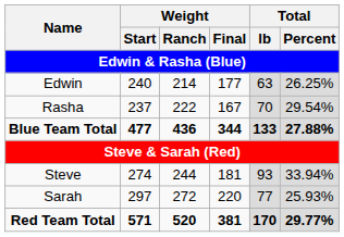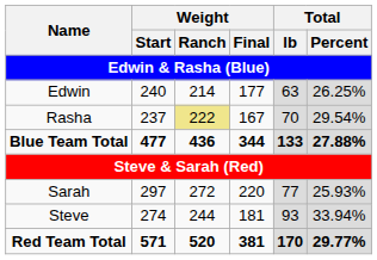 <table class="wikitable" style="text-align:center;" align="right">
 <tr>
 <th rowspan=2>Name</th>
 <th colspan=3>Weight</th>
 <th colspan=2>Total</th>
 </tr>
 <tr>
 <th>Start</th>
 <th>Ranch</th>
 <th>Final</th>
 <th>lb</th>
 <th>Percent</th>
 </tr>
 <tr>
 <td colspan=6 style="background-color:blue; color:white; font-weight:bold">Edwin & Rasha (Blue)</td>
 </tr>
 <tr>
 <td>Edwin</td>
 <td>240</td>
 <td>214</td>
 <td>177</td>
 <td bgcolor="gainsboro">63</td>
 <td bgcolor="gainsboro">26.25%</td>
 </tr>
 <tr>
 <td>Rasha</td>
 <td>237</td>
-<td>222</td>
+<td style="background: khaki;">222</td>
 <td>167</td>
 <td bgcolor="gainsboro">70</td>
 <td bgcolor="gainsboro">29.54%</td>
 </tr>
 <tr style="font-weight: bold">
 <td>Blue Team Total</td>
 <td>477</td>
 <td>436</td>
 <td>344</td>
 <td bgcolor="gainsboro">133</td>
 <td bgcolor="gainsboro">27.88%</td>
 </tr>
 <tr>
 <td colspan=6 style="background-color:red; color:white; font-weight:bold">Steve & Sarah (Red)</td>
 </tr>
 <tr>
+<td>Sarah</td>
+<td>297</td>
+<td>272</td>
+<td>220</td>
+<td bgcolor="gainsboro">77</td>
+<td bgcolor="gainsboro">25.93%</td>
+</tr>
+<tr>
 <td>Steve</td>
 <td>274</td>
 <td>244</td>
 <td>181</td>
 <td bgcolor="gainsboro">93</td>
 <td bgcolor="gainsboro">33.94%</td>
-</tr>
-<tr>
-<td>Sarah</td>
-<td>297</td>
-<td>272</td>
-<td>220</td>
-<td bgcolor="gainsboro">77</td>
-<td bgcolor="gainsboro">25.93%</td>
 </tr>
 <tr style="font-weight: bold">
 <td>Red Team Total</td>
 <td>571</td>
 <td>520</td>
 <td>381</td>
 <td bgcolor="gainsboro">170</td>
 <td bgcolor="gainsboro">29.77%</td>
 </tr>
 </table>
